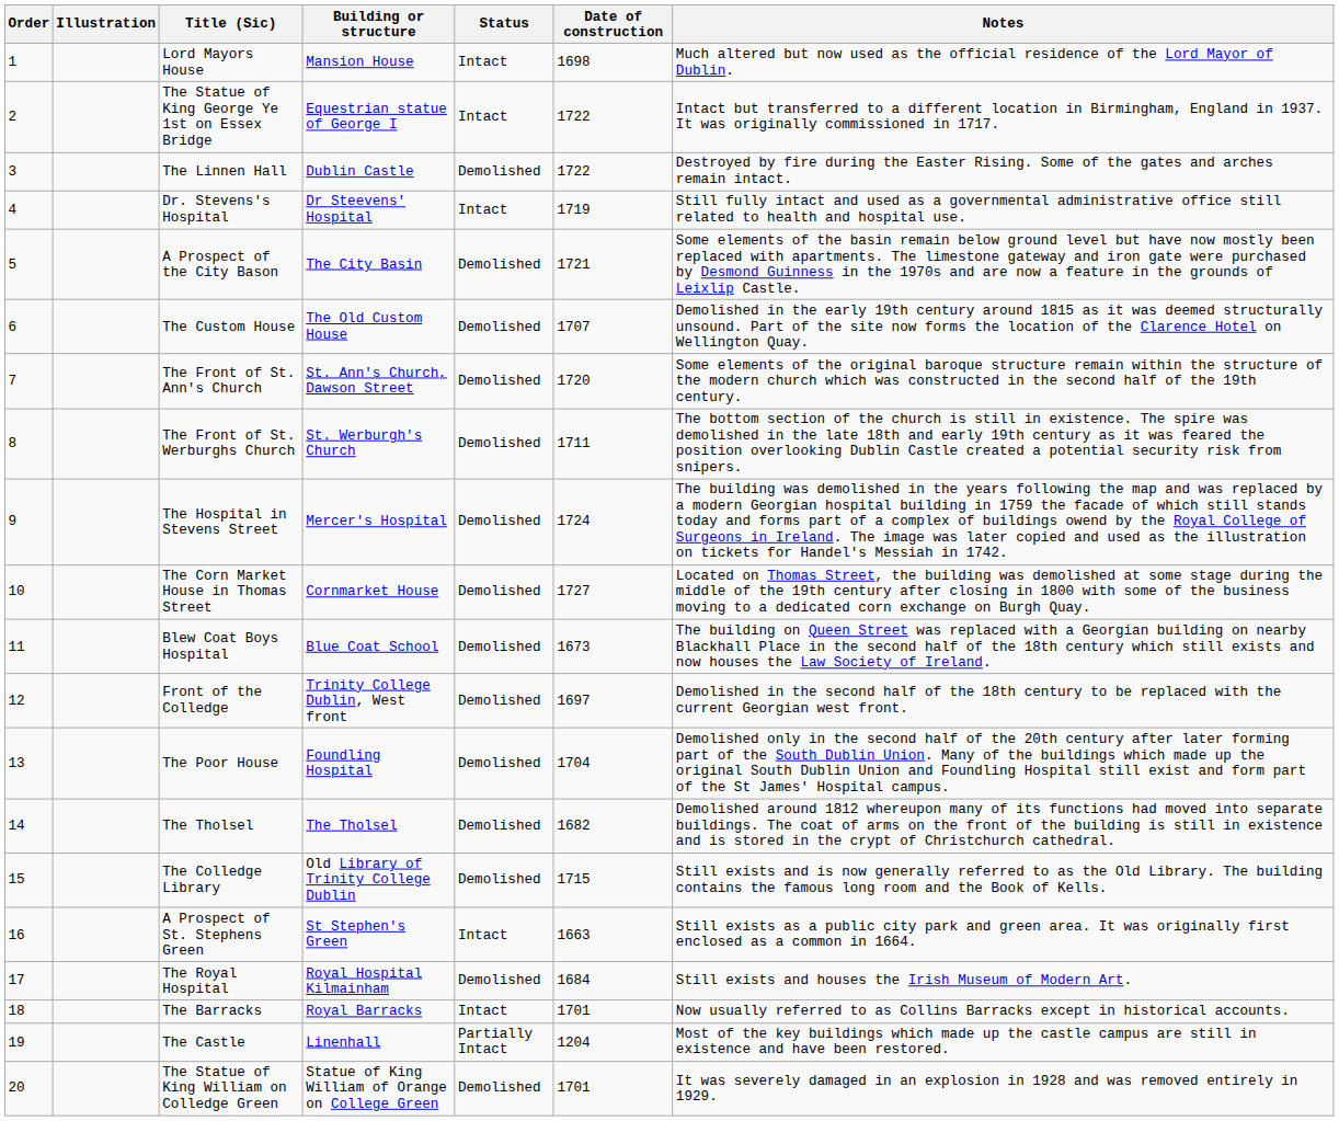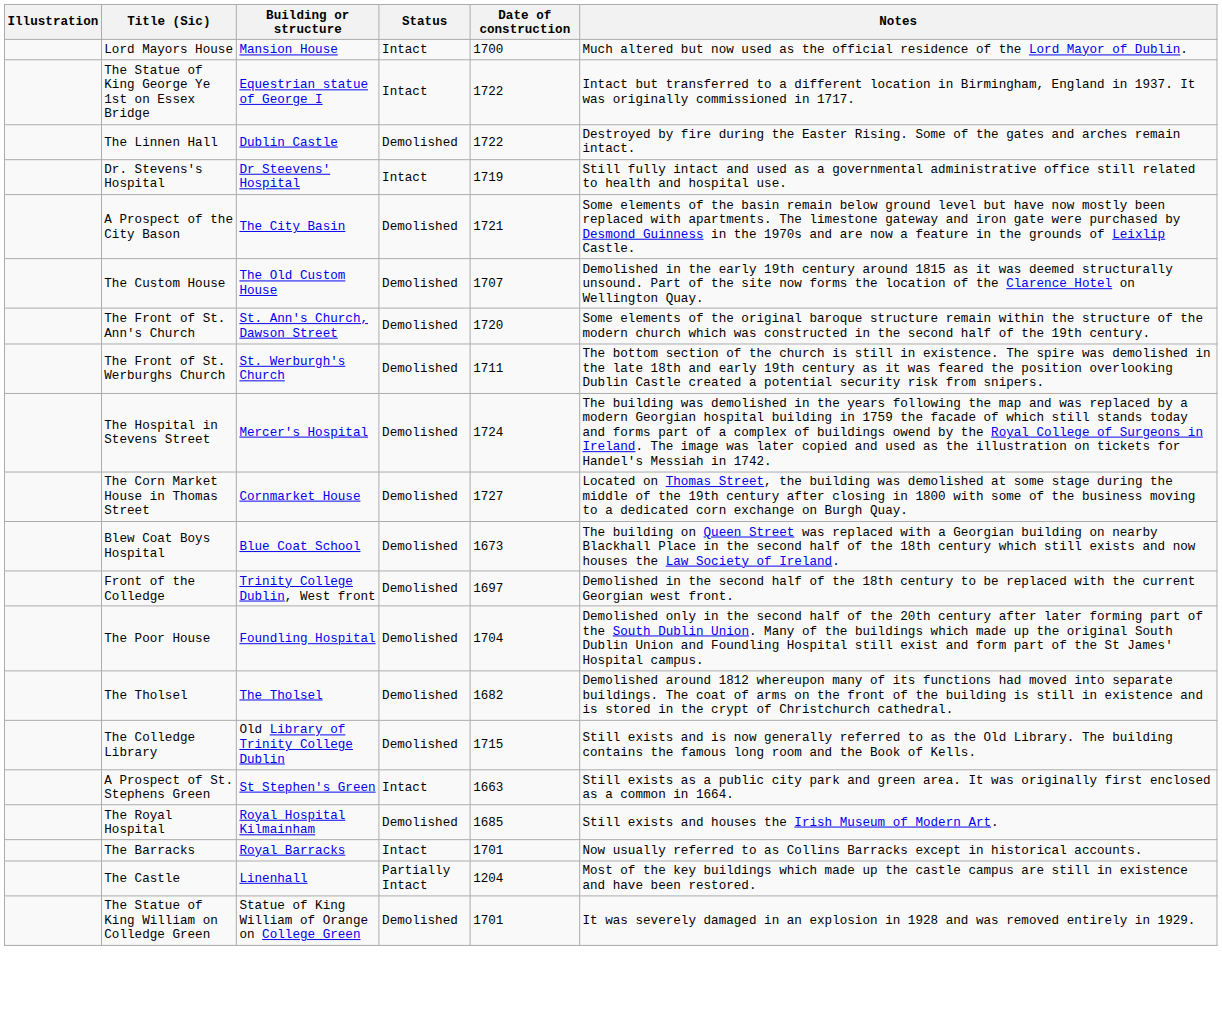 <table class="wikitable sortable">
 <tr>
-<th>Order</th>
 <th>Illustration</th>
 <th>Title (Sic)</th>
 <th>Building or structure</th>
 <th>Status</th>
 <th>Date of construction</th>
 <th>Notes</th>
 </tr>
 <tr>
-<td>1</td>
 <td></td>
 <td>Lord Mayors House</td>
 <td><a href='#'>Mansion House</a></td>
 <td>Intact</td>
-<td>1698</td>
+<td>1700</td>
 <td>Much altered but now used as the official residence of the <a href='#'>Lord Mayor of Dublin</a>.</td>
 </tr>
 <tr>
-<td>2</td>
 <td></td>
 <td>The Statue of King George Ye 1st on Essex Bridge</td>
 <td><a href='#'>Equestrian statue of George I</a></td>
 <td>Intact</td>
 <td>1722</td>
 <td>Intact but transferred to a different location in Birmingham, England in 1937. It was originally commissioned in 1717.</td>
 </tr>
 <tr>
-<td>3</td>
 <td></td>
 <td>The Linnen Hall</td>
 <td><a href='#'>Dublin Castle</a></td>
 <td>Demolished</td>
 <td>1722</td>
 <td>Destroyed by fire during the Easter Rising. Some of the gates and arches remain intact.</td>
 </tr>
 <tr>
-<td>4</td>
 <td></td>
 <td>Dr. Stevens's Hospital</td>
 <td><a href='#'>Dr Steevens' Hospital</a></td>
 <td>Intact</td>
 <td>1719</td>
 <td>Still fully intact and used as a governmental administrative office still related to health and hospital use.</td>
 </tr>
 <tr>
-<td>5</td>
 <td></td>
 <td>A Prospect of the City Bason</td>
 <td><a href='#'>The City Basin</a></td>
 <td>Demolished</td>
 <td>1721</td>
 <td>Some elements of the basin remain below ground level but have now mostly been replaced with apartments. The limestone gateway and iron gate were purchased by <a href='#'>Desmond Guinness</a> in the 1970s and are now a feature in the grounds of <a href='#'>Leixlip</a> Castle.</td>
 </tr>
 <tr>
-<td>6</td>
 <td></td>
 <td>The Custom House</td>
 <td><a href='#'>The Old Custom House</a></td>
 <td>Demolished</td>
 <td>1707</td>
 <td>Demolished in the early 19th century around 1815 as it was deemed structurally unsound. Part of the site now forms the location of the <a href='#'>Clarence Hotel</a> on Wellington Quay.</td>
 </tr>
 <tr>
-<td>7</td>
 <td></td>
 <td>The Front of St. Ann's Church</td>
 <td><a href='#'>St. Ann's Church, Dawson Street</a></td>
 <td>Demolished</td>
 <td>1720</td>
 <td>Some elements of the original baroque structure remain within the structure of the modern church which was constructed in the second half of the 19th century.</td>
 </tr>
 <tr>
-<td>8</td>
 <td></td>
 <td>The Front of St. Werburghs Church</td>
 <td><a href='#'>St. Werburgh's Church</a></td>
 <td>Demolished</td>
 <td>1711</td>
 <td>The bottom section of the church is still in existence. The spire was demolished in the late 18th and early 19th century as it was feared the position overlooking Dublin Castle created a potential security risk from snipers.</td>
 </tr>
 <tr>
-<td>9</td>
 <td></td>
 <td>The Hospital in Stevens Street</td>
 <td><a href='#'>Mercer's Hospital</a></td>
 <td>Demolished</td>
 <td>1724</td>
 <td>The building was demolished in the years following the map and was replaced by a modern Georgian hospital building in 1759 the facade of which still stands today and forms part of a complex of buildings owend by the <a href='#'>Royal College of Surgeons in Ireland</a>. The image was later copied and used as the illustration on tickets for Handel's Messiah in 1742.</td>
 </tr>
 <tr>
-<td>10</td>
 <td></td>
 <td>The Corn Market House in Thomas Street</td>
 <td><a href='#'>Cornmarket House</a></td>
 <td>Demolished</td>
 <td>1727</td>
 <td>Located on <a href='#'>Thomas Street</a>, the building was demolished at some stage during the middle of the 19th century after closing in 1800 with some of the business moving to a dedicated corn exchange on Burgh Quay.</td>
 </tr>
 <tr>
-<td>11</td>
 <td></td>
 <td>Blew Coat Boys Hospital</td>
 <td><a href='#'>Blue Coat School</a></td>
 <td>Demolished</td>
 <td>1673</td>
 <td>The building on <a href='#'>Queen Street</a> was replaced with a Georgian building on nearby Blackhall Place in the second half of the 18th century which still exists and now houses the <a href='#'>Law Society of Ireland</a>.</td>
 </tr>
 <tr>
-<td>12</td>
 <td></td>
 <td>Front of the Colledge</td>
 <td><a href='#'>Trinity College Dublin</a>, West front</td>
 <td>Demolished</td>
 <td>1697</td>
 <td>Demolished in the second half of the 18th century to be replaced with the current Georgian west front.</td>
 </tr>
 <tr>
-<td>13</td>
 <td></td>
 <td>The Poor House</td>
 <td><a href='#'>Foundling Hospital</a></td>
 <td>Demolished</td>
 <td>1704</td>
 <td>Demolished only in the second half of the 20th century after later forming part of the <a href='#'>South Dublin Union</a>. Many of the buildings which made up the original South Dublin Union and Foundling Hospital still exist and form part of the St James' Hospital campus.</td>
 </tr>
 <tr>
-<td>14</td>
 <td></td>
 <td>The Tholsel</td>
 <td><a href='#'>The Tholsel</a></td>
 <td>Demolished</td>
 <td>1682</td>
 <td>Demolished around 1812 whereupon many of its functions had moved into separate buildings. The coat of arms on the front of the building is still in existence and is stored in the crypt of Christchurch cathedral.</td>
 </tr>
 <tr>
-<td>15</td>
 <td></td>
 <td>The Colledge Library</td>
 <td>Old <a href='#'>Library of Trinity College Dublin</a></td>
 <td>Demolished</td>
 <td>1715</td>
 <td>Still exists and is now generally referred to as the Old Library. The building contains the famous long room and the Book of Kells.</td>
 </tr>
 <tr>
-<td>16</td>
 <td></td>
 <td>A Prospect of St. Stephens Green</td>
 <td><a href='#'>St Stephen's Green</a></td>
 <td>Intact</td>
 <td>1663</td>
 <td>Still exists as a public city park and green area. It was originally first enclosed as a common in 1664.</td>
 </tr>
 <tr>
-<td>17</td>
 <td></td>
 <td>The Royal Hospital</td>
 <td><a href='#'>Royal Hospital Kilmainham</a></td>
 <td>Demolished</td>
-<td>1684</td>
+<td>1685</td>
 <td>Still exists and houses the <a href='#'>Irish Museum of Modern Art</a>.</td>
 </tr>
 <tr>
-<td>18</td>
 <td></td>
 <td>The Barracks</td>
 <td><a href='#'>Royal Barracks</a></td>
 <td>Intact</td>
 <td>1701</td>
 <td>Now usually referred to as Collins Barracks except in historical accounts.</td>
 </tr>
 <tr>
-<td>19</td>
 <td></td>
 <td>The Castle</td>
 <td><a href='#'>Linenhall</a></td>
 <td>Partially Intact</td>
 <td>1204</td>
 <td>Most of the key buildings which made up the castle campus are still in existence and have been restored.</td>
 </tr>
 <tr>
-<td>20</td>
 <td></td>
 <td>The Statue of King William on Colledge Green</td>
 <td>Statue of King William of Orange on <a href='#'>College Green</a></td>
 <td>Demolished</td>
 <td>1701</td>
 <td>It was severely damaged in an explosion in 1928 and was removed entirely in 1929.</td>
 </tr>
 </table>
